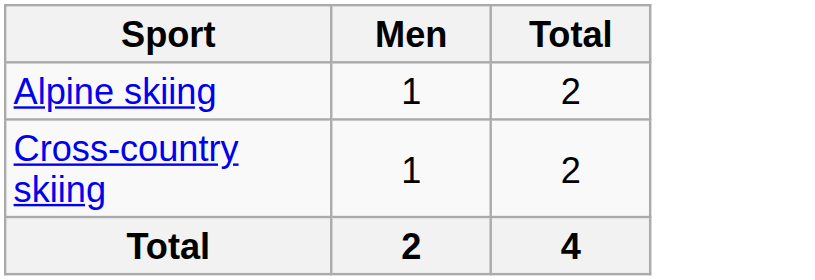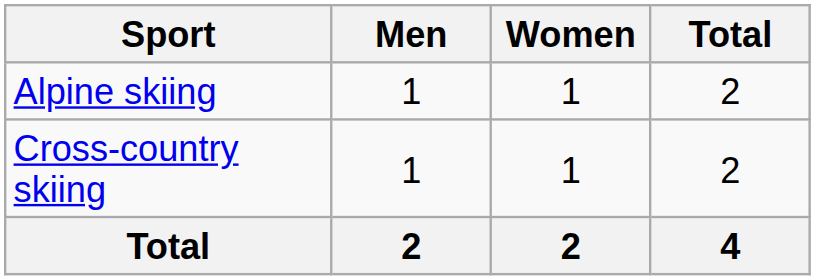 <table class="wikitable" style="text-align:center; font-size: 95%">
 <tr>
 <th width=130>Sport</th>
 <th width=60>Men</th>
+<th width=60>Women</th>
 <th width=60>Total</th>
 </tr>
 <tr>
 <td align=left><a href='#'>Alpine skiing</a></td>
+<td>1</td>
 <td>1</td>
 <td>2</td>
 </tr>
 <tr>
 <td align=left><a href='#'>Cross-country skiing</a></td>
 <td>1</td>
+<td>1</td>
 <td>2</td>
 </tr>
 <tr>
 <th>Total</th>
 <th>2</th>
+<th>2</th>
 <th>4</th>
 </tr>
 </table>
